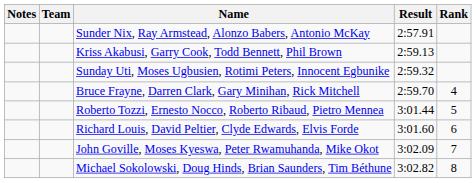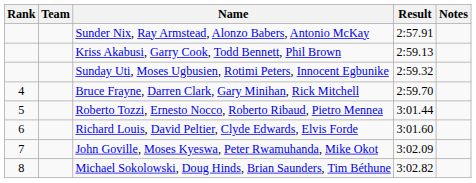 <table class="sortable wikitable">
 <tr>
-<th>Notes</th>
+<th>Rank</th>
 <th>Team</th>
 <th>Name</th>
 <th>Result</th>
-<th>Rank</th>
+<th>Notes</th>
 </tr>
 <tr>
-<td></td>
+<td align="center"></td>
 <td></td>
 <td><a href='#'>Sunder Nix</a>, <a href='#'>Ray Armstead</a>, <a href='#'>Alonzo Babers</a>, <a href='#'>Antonio McKay</a></td>
 <td>2:57.91</td>
-<td align="center"></td>
+<td></td>
 </tr>
 <tr>
-<td></td>
+<td align="center"></td>
 <td></td>
 <td><a href='#'>Kriss Akabusi</a>, <a href='#'>Garry Cook</a>, <a href='#'>Todd Bennett</a>, <a href='#'>Phil Brown</a></td>
 <td>2:59.13</td>
-<td align="center"></td>
+<td></td>
 </tr>
 <tr>
-<td></td>
+<td align="center"></td>
 <td></td>
 <td><a href='#'>Sunday Uti</a>, <a href='#'>Moses Ugbusien</a>, <a href='#'>Rotimi Peters</a>, <a href='#'>Innocent Egbunike</a></td>
 <td>2:59.32</td>
-<td align="center"></td>
+<td></td>
 </tr>
 <tr>
-<td></td>
+<td align="center">4</td>
 <td></td>
 <td><a href='#'>Bruce Frayne</a>, <a href='#'>Darren Clark</a>, <a href='#'>Gary Minihan</a>, <a href='#'>Rick Mitchell</a></td>
 <td>2:59.70</td>
-<td align="center">4</td>
+<td></td>
 </tr>
 <tr>
-<td></td>
+<td align="center">5</td>
 <td></td>
 <td><a href='#'>Roberto Tozzi</a>, <a href='#'>Ernesto Nocco</a>, <a href='#'>Roberto Ribaud</a>, <a href='#'>Pietro Mennea</a></td>
 <td>3:01.44</td>
-<td align="center">5</td>
+<td></td>
 </tr>
 <tr>
-<td></td>
+<td align="center">6</td>
 <td></td>
 <td><a href='#'>Richard Louis</a>, <a href='#'>David Peltier</a>, <a href='#'>Clyde Edwards</a>, <a href='#'>Elvis Forde</a></td>
 <td>3:01.60</td>
-<td align="center">6</td>
+<td></td>
 </tr>
 <tr>
-<td></td>
+<td align="center">7</td>
 <td></td>
 <td><a href='#'>John Goville</a>, <a href='#'>Moses Kyeswa</a>, <a href='#'>Peter Rwamuhanda</a>, <a href='#'>Mike Okot</a></td>
 <td>3:02.09</td>
-<td align="center">7</td>
+<td></td>
 </tr>
 <tr>
-<td></td>
+<td align="center">8</td>
 <td></td>
 <td><a href='#'>Michael Sokolowski</a>, <a href='#'>Doug Hinds</a>, <a href='#'>Brian Saunders</a>, <a href='#'>Tim Béthune</a></td>
 <td>3:02.82</td>
-<td align="center">8</td>
+<td></td>
 </tr>
 </table>
